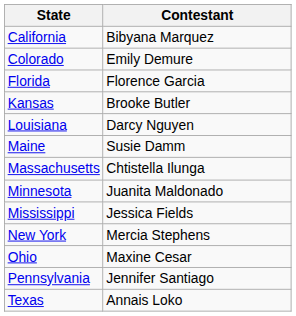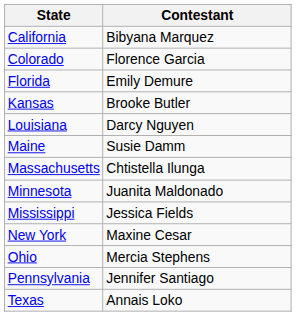 <table class="wikitable sortable" style="font-size: 95%;">
 <tr>
 <th>State</th>
 <th width=200>Contestant</th>
 </tr>
 <tr>
 <td><a href='#'>California</a></td>
 <td>Bibyana Marquez</td>
 </tr>
 <tr>
 <td><a href='#'>Colorado</a></td>
-<td>Emily Demure</td>
+<td>Florence Garcia</td>
 </tr>
 <tr>
 <td><a href='#'>Florida</a></td>
-<td>Florence Garcia</td>
+<td>Emily Demure</td>
 </tr>
 <tr>
 <td><a href='#'>Kansas</a></td>
 <td>Brooke Butler</td>
 </tr>
 <tr>
 <td><a href='#'>Louisiana</a></td>
 <td>Darcy Nguyen</td>
 </tr>
 <tr>
 <td><a href='#'>Maine</a></td>
 <td>Susie Damm</td>
 </tr>
 <tr>
 <td><a href='#'>Massachusetts</a></td>
 <td>Chtistella Ilunga </td>
 </tr>
 <tr>
 <td><a href='#'>Minnesota</a></td>
 <td>Juanita Maldonado</td>
 </tr>
 <tr>
 <td><a href='#'>Mississippi</a></td>
 <td>Jessica Fields</td>
 </tr>
 <tr>
 <td><a href='#'>New York</a></td>
-<td>Mercia Stephens</td>
+<td>Maxine Cesar</td>
 </tr>
 <tr>
 <td><a href='#'>Ohio</a></td>
-<td>Maxine Cesar</td>
+<td>Mercia Stephens</td>
 </tr>
 <tr>
 <td><a href='#'>Pennsylvania</a></td>
 <td>Jennifer Santiago</td>
 </tr>
 <tr>
 <td><a href='#'>Texas</a></td>
 <td>Annais Loko</td>
 </tr>
 </table>
